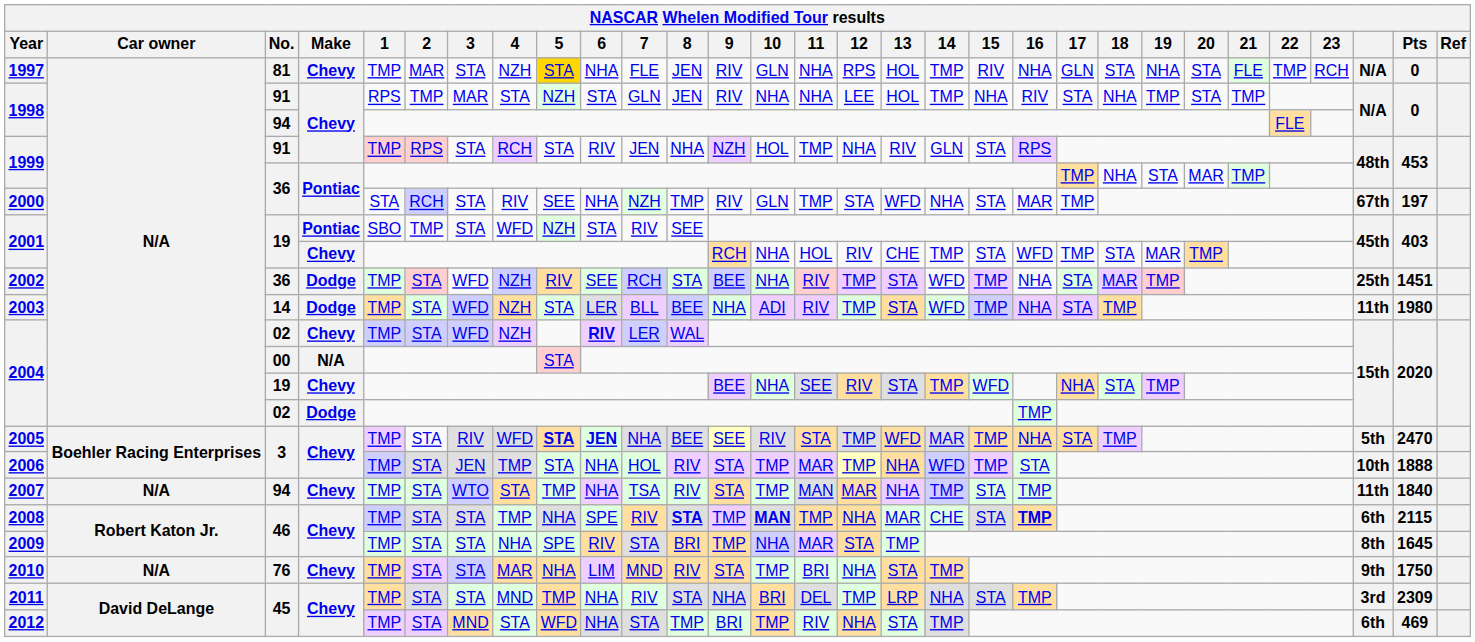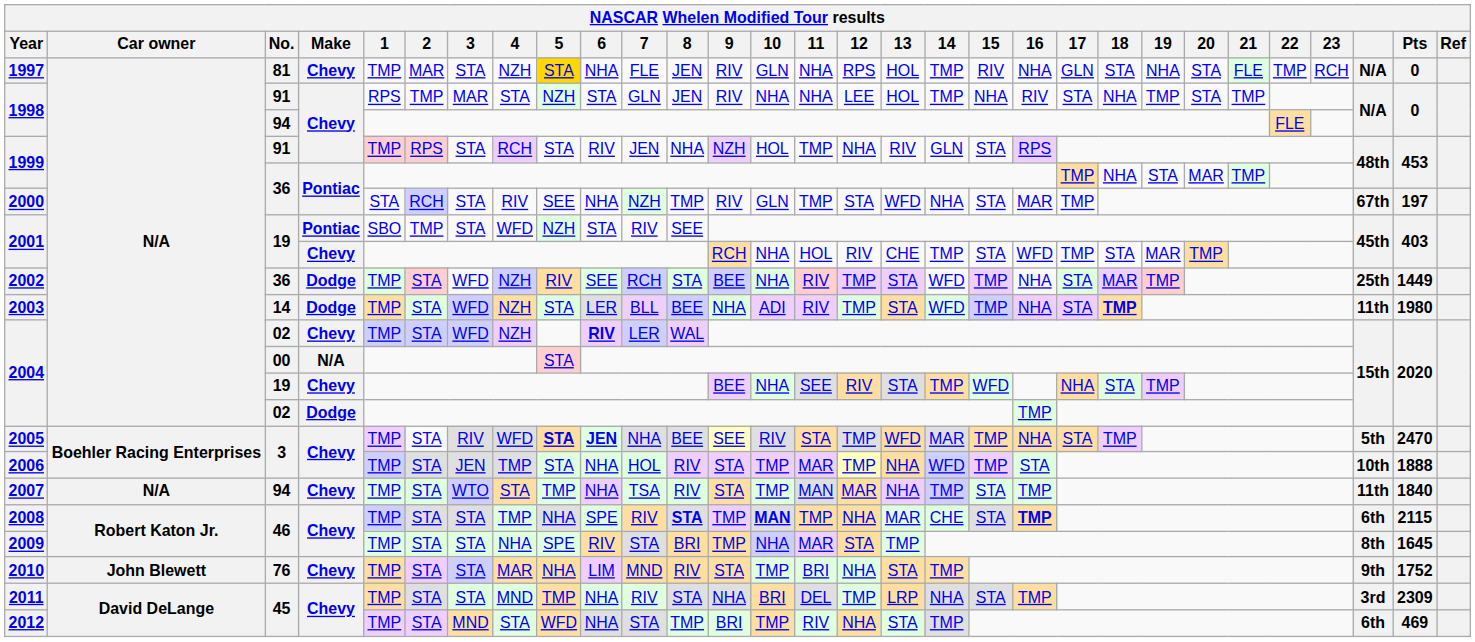 <table class="wikitable" style="text-align:center; font-size:75%">
 <tr>
 <th colspan=38><a href='#'>NASCAR</a> <a href='#'>Whelen Modified Tour</a> results</th>
 </tr>
 <tr>
 <th>Year</th>
 <th>Car owner</th>
 <th>No.</th>
 <th>Make</th>
 <th>1</th>
 <th>2</th>
 <th>3</th>
 <th>4</th>
 <th>5</th>
 <th>6</th>
 <th>7</th>
 <th>8</th>
 <th>9</th>
 <th>10</th>
 <th>11</th>
 <th>12</th>
 <th>13</th>
 <th>14</th>
 <th>15</th>
 <th>16</th>
 <th>17</th>
 <th>18</th>
 <th>19</th>
 <th>20</th>
 <th>21</th>
 <th>22</th>
 <th>23</th>
 <th></th>
 <th>Pts</th>
 <th>Ref</th>
 </tr>
 <tr>
 <th><a href='#'>1997</a></th>
 <th rowspan=14>N/A</th>
 <th>81</th>
 <th><a href='#'>Chevy</a></th>
 <td><a href='#'>TMP</a></td>
 <td><a href='#'>MAR</a></td>
 <td><a href='#'>STA</a></td>
 <td><a href='#'>NZH</a></td>
 <td style="background: gold;"><a href='#'>STA</a></td>
 <td><a href='#'>NHA</a></td>
 <td><a href='#'>FLE</a></td>
 <td><a href='#'>JEN</a></td>
 <td><a href='#'>RIV</a></td>
 <td><a href='#'>GLN</a></td>
 <td><a href='#'>NHA</a></td>
 <td><a href='#'>RPS</a></td>
 <td><a href='#'>HOL</a></td>
 <td><a href='#'>TMP</a></td>
 <td><a href='#'>RIV</a></td>
 <td><a href='#'>NHA</a></td>
 <td><a href='#'>GLN</a></td>
 <td><a href='#'>STA</a></td>
 <td><a href='#'>NHA</a></td>
 <td><a href='#'>STA</a></td>
 <td style="background:#DFFFDF;"><a href='#'>FLE</a><br></td>
 <td><a href='#'>TMP</a></td>
 <td><a href='#'>RCH</a></td>
 <th>N/A</th>
 <th>0</th>
 <th></th>
 </tr>
 <tr>
 <th rowspan=2><a href='#'>1998</a></th>
 <th>91</th>
 <th rowspan=3><a href='#'>Chevy</a></th>
 <td><a href='#'>RPS</a></td>
 <td><a href='#'>TMP</a></td>
 <td><a href='#'>MAR</a></td>
 <td><a href='#'>STA</a></td>
 <td style="background:#DFFFDF;"><a href='#'>NZH</a><br></td>
 <td><a href='#'>STA</a></td>
 <td><a href='#'>GLN</a></td>
 <td><a href='#'>JEN</a></td>
 <td><a href='#'>RIV</a></td>
 <td><a href='#'>NHA</a></td>
 <td><a href='#'>NHA</a></td>
 <td><a href='#'>LEE</a></td>
 <td><a href='#'>HOL</a></td>
 <td><a href='#'>TMP</a></td>
 <td><a href='#'>NHA</a></td>
 <td><a href='#'>RIV</a></td>
 <td><a href='#'>STA</a></td>
 <td><a href='#'>NHA</a></td>
 <td><a href='#'>TMP</a></td>
 <td><a href='#'>STA</a></td>
 <td><a href='#'>TMP</a></td>
 <td colspan=2></td>
 <th rowspan=2>N/A</th>
 <th rowspan=2>0</th>
 <th rowspan=2></th>
 </tr>
 <tr>
 <th>94</th>
 <td colspan=21></td>
 <td style="background:#FFDF9F;"><a href='#'>FLE</a><br></td>
 <td></td>
 </tr>
 <tr>
 <th rowspan=2><a href='#'>1999</a></th>
 <th>91</th>
 <td style="background:#FFCFCF;"><a href='#'>TMP</a><br></td>
 <td style="background:#FFCFCF;"><a href='#'>RPS</a><br></td>
 <td><a href='#'>STA</a></td>
 <td style="background:#EFCFFF;"><a href='#'>RCH</a><br></td>
 <td><a href='#'>STA</a></td>
 <td><a href='#'>RIV</a></td>
 <td><a href='#'>JEN</a></td>
 <td><a href='#'>NHA</a></td>
 <td style="background:#EFCFFF;"><a href='#'>NZH</a><br></td>
 <td><a href='#'>HOL</a></td>
 <td><a href='#'>TMP</a></td>
 <td><a href='#'>NHA</a></td>
 <td><a href='#'>RIV</a></td>
 <td><a href='#'>GLN</a></td>
 <td><a href='#'>STA</a></td>
 <td style="background:#EFCFFF;"><a href='#'>RPS</a><br></td>
 <td colspan=7></td>
 <th rowspan=2>48th</th>
 <th rowspan=2>453</th>
 <th rowspan=2></th>
 </tr>
 <tr>
 <th rowspan=2>36</th>
 <th rowspan=2><a href='#'>Pontiac</a></th>
 <td colspan=16></td>
 <td style="background:#FFDF9F;"><a href='#'>TMP</a><br></td>
 <td><a href='#'>NHA</a></td>
 <td><a href='#'>STA</a></td>
 <td><a href='#'>MAR</a></td>
 <td style="background:#DFFFDF;"><a href='#'>TMP</a><br></td>
 <td colspan=2></td>
 </tr>
 <tr>
 <th><a href='#'>2000</a></th>
 <td><a href='#'>STA</a></td>
 <td style="background:#CFCFFF;"><a href='#'>RCH</a><br></td>
 <td><a href='#'>STA</a></td>
 <td><a href='#'>RIV</a></td>
 <td><a href='#'>SEE</a></td>
 <td><a href='#'>NHA</a></td>
 <td style="background:#DFFFDF;"><a href='#'>NZH</a><br></td>
 <td><a href='#'>TMP</a></td>
 <td><a href='#'>RIV</a></td>
 <td><a href='#'>GLN</a></td>
 <td><a href='#'>TMP</a></td>
 <td><a href='#'>STA</a></td>
 <td><a href='#'>WFD</a></td>
 <td><a href='#'>NHA</a></td>
 <td><a href='#'>STA</a></td>
 <td><a href='#'>MAR</a></td>
 <td><a href='#'>TMP</a></td>
 <td colspan=6></td>
 <th>67th</th>
 <th>197</th>
 <th></th>
 </tr>
 <tr>
 <th rowspan=2><a href='#'>2001</a></th>
 <th rowspan=2>19</th>
 <th><a href='#'>Pontiac</a></th>
 <td><a href='#'>SBO</a></td>
 <td><a href='#'>TMP</a></td>
 <td><a href='#'>STA</a></td>
 <td><a href='#'>WFD</a></td>
 <td style="background:#DFFFDF;"><a href='#'>NZH</a><br></td>
 <td><a href='#'>STA</a></td>
 <td><a href='#'>RIV</a></td>
 <td><a href='#'>SEE</a></td>
 <td colspan=15></td>
 <th rowspan=2>45th</th>
 <th rowspan=2>403</th>
 <th rowspan=2></th>
 </tr>
 <tr>
 <th><a href='#'>Chevy</a></th>
 <td colspan=8></td>
 <td style="background:#FFDF9F;"><a href='#'>RCH</a><br></td>
 <td><a href='#'>NHA</a></td>
 <td><a href='#'>HOL</a></td>
 <td><a href='#'>RIV</a></td>
 <td><a href='#'>CHE</a></td>
 <td><a href='#'>TMP</a></td>
 <td><a href='#'>STA</a></td>
 <td><a href='#'>WFD</a></td>
 <td><a href='#'>TMP</a></td>
 <td><a href='#'>STA</a></td>
 <td><a href='#'>MAR</a></td>
 <td style="background:#FFDF9F;"><a href='#'>TMP</a><br></td>
 <td colspan=3></td>
 </tr>
 <tr>
 <th><a href='#'>2002</a></th>
 <th>36</th>
 <th><a href='#'>Dodge</a></th>
 <td style="background:#DFFFDF;"><a href='#'>TMP</a><br></td>
 <td style="background:#FFCFCF;"><a href='#'>STA</a><br></td>
 <td><a href='#'>WFD</a></td>
 <td style="background:#CFCFFF;"><a href='#'>NZH</a><br></td>
 <td style="background:#FFDF9F;"><a href='#'>RIV</a><br></td>
 <td style="background:#DFFFDF;"><a href='#'>SEE</a><br></td>
 <td style="background:#CFCFFF;"><a href='#'>RCH</a><br></td>
 <td style="background:#DFFFDF;"><a href='#'>STA</a><br></td>
 <td style="background:#CFCFFF;"><a href='#'>BEE</a><br></td>
 <td style="background:#DFFFDF;"><a href='#'>NHA</a><br></td>
 <td style="background:#FFCFCF;"><a href='#'>RIV</a><br></td>
 <td style="background:#EFCFFF;"><a href='#'>TMP</a><br></td>
 <td style="background:#EFCFFF;"><a href='#'>STA</a><br></td>
 <td><a href='#'>WFD</a></td>
 <td style="background:#EFCFFF;"><a href='#'>TMP</a><br></td>
 <td><a href='#'>NHA</a></td>
 <td style="background:#DFFFDF;"><a href='#'>STA</a><br></td>
 <td style="background:#EFCFFF;"><a href='#'>MAR</a><br></td>
 <td style="background:#FFCFCF;"><a href='#'>TMP</a><br></td>
 <td colspan=4></td>
 <th>25th</th>
-<th>1451</th>
+<th>1449</th>
 <th></th>
 </tr>
 <tr>
 <th><a href='#'>2003</a></th>
 <th>14</th>
 <th><a href='#'>Dodge</a></th>
 <td style="background:#FFDF9F;"><a href='#'>TMP</a><br></td>
 <td style="background:#DFFFDF;"><a href='#'>STA</a><br></td>
 <td style="background:#CFCFFF;"><a href='#'>WFD</a><br></td>
 <td style="background:#FFDF9F;"><a href='#'>NZH</a><br></td>
 <td style="background:#DFFFDF;"><a href='#'>STA</a><br></td>
 <td style="background:#DFDFDF;"><a href='#'>LER</a><br></td>
 <td style="background:#EFCFFF;"><a href='#'>BLL</a><br></td>
 <td style="background:#CFCFFF;"><a href='#'>BEE</a><br></td>
 <td style="background:#DFFFDF;"><a href='#'>NHA</a><br></td>
 <td style="background:#EFCFFF;"><a href='#'>ADI</a><br></td>
 <td style="background:#EFCFFF;"><a href='#'>RIV</a><br></td>
 <td style="background:#DFFFDF;"><a href='#'>TMP</a><br></td>
 <td style="background:#FFDF9F;"><a href='#'>STA</a><br></td>
 <td style="background:#DFFFDF;"><a href='#'>WFD</a><br></td>
 <td style="background:#CFCFFF;"><a href='#'>TMP</a><br></td>
 <td style="background:#EFCFFF;"><a href='#'>NHA</a><br></td>
 <td style="background:#EFCFFF;"><a href='#'>STA</a><br></td>
-<td style="background:#FFDF9F;"><a href='#'>TMP</a><br></td>
+<td style="background:#FFDF9F;"><strong><a href='#'>TMP</a><br></strong></td>
 <td colspan=5></td>
 <th>11th</th>
 <th>1980</th>
 <th></th>
 </tr>
 <tr>
 <th rowspan=4><a href='#'>2004</a></th>
 <th>02</th>
 <th><a href='#'>Chevy</a></th>
 <td style="background:#CFCFFF;"><a href='#'>TMP</a><br></td>
 <td style="background:#CFCFFF;"><a href='#'>STA</a><br></td>
 <td style="background:#CFCFFF;"><a href='#'>WFD</a><br></td>
 <td style="background:#EFCFFF;"><a href='#'>NZH</a><br></td>
 <td></td>
 <td style="background:#EFCFFF;"><strong><a href='#'>RIV</a></strong><br></td>
 <td style="background:#CFCFFF;"><a href='#'>LER</a><br></td>
 <td style="background:#EFCFFF;"><a href='#'>WAL</a><br></td>
 <td colspan=15></td>
 <th rowspan=4>15th</th>
 <th rowspan=4>2020</th>
 <th rowspan=4></th>
 </tr>
 <tr>
 <th>00</th>
 <th>N/A</th>
 <td colspan=4></td>
 <td style="background:#FFCFCF;"><a href='#'>STA</a><br></td>
 <td colspan=18></td>
 </tr>
 <tr>
 <th>19</th>
 <th><a href='#'>Chevy</a></th>
 <td colspan=8></td>
 <td style="background:#EFCFFF;"><a href='#'>BEE</a><br></td>
 <td style="background:#DFFFDF;"><a href='#'>NHA</a><br></td>
 <td style="background:#DFDFDF;"><a href='#'>SEE</a><br></td>
 <td style="background:#FFDF9F;"><a href='#'>RIV</a><br></td>
 <td style="background:#DFDFDF;"><a href='#'>STA</a><br></td>
 <td style="background:#FFDF9F;"><a href='#'>TMP</a><br></td>
 <td style="background:#DFFFDF;"><a href='#'>WFD</a><br></td>
 <td></td>
 <td style="background:#FFDF9F;"><a href='#'>NHA</a><br></td>
 <td style="background:#DFFFDF;"><a href='#'>STA</a><br></td>
 <td style="background:#EFCFFF;"><a href='#'>TMP</a><br></td>
 <td colspan=4></td>
 </tr>
 <tr>
 <th>02</th>
 <th><a href='#'>Dodge</a></th>
 <td colspan=15></td>
 <td style="background:#DFFFDF;"><a href='#'>TMP</a><br></td>
 <td colspan=7></td>
 </tr>
 <tr>
 <th><a href='#'>2005</a></th>
 <th rowspan=2>Boehler Racing Enterprises</th>
 <th rowspan=2>3</th>
 <th rowspan=2><a href='#'>Chevy</a></th>
 <td style="background:#EFCFFF;"><a href='#'>TMP</a><br></td>
 <td><a href='#'>STA</a></td>
 <td style="background:#DFDFDF;"><a href='#'>RIV</a><br></td>
 <td style="background:#DFDFDF;"><a href='#'>WFD</a><br></td>
 <td style="background:#FFDF9F;"><strong><a href='#'>STA</a></strong><br></td>
 <td style="background:#DFFFDF;"><strong><a href='#'>JEN</a></strong><br></td>
 <td style="background:#DFDFDF;"><a href='#'>NHA</a><br></td>
 <td style="background:#DFDFDF;"><a href='#'>BEE</a><br></td>
 <td style="background:#FFFFBF;"><a href='#'>SEE</a><br></td>
 <td style="background:#DFDFDF;"><a href='#'>RIV</a><br></td>
 <td style="background:#FFDF9F;"><a href='#'>STA</a><br></td>
 <td style="background:#DFDFDF;"><a href='#'>TMP</a><br></td>
 <td style="background:#FFDF9F;"><a href='#'>WFD</a><br></td>
 <td style="background:#DFDFDF;"><a href='#'>MAR</a><br></td>
 <td style="background:#FFDF9F;"><a href='#'>TMP</a><br></td>
 <td style="background:#FFDF9F;"><a href='#'>NHA</a><br></td>
 <td style="background:#FFDF9F;"><a href='#'>STA</a><br></td>
 <td style="background:#EFCFFF;"><a href='#'>TMP</a><br></td>
 <td colspan=5></td>
 <th>5th</th>
 <th>2470</th>
 <th></th>
 </tr>
 <tr>
 <th><a href='#'>2006</a></th>
 <td style="background:#CFCFFF;"><a href='#'>TMP</a><br></td>
 <td style="background:#DFDFDF;"><a href='#'>STA</a><br></td>
 <td style="background:#DFDFDF;"><a href='#'>JEN</a><br></td>
 <td style="background:#DFDFDF;"><a href='#'>TMP</a><br></td>
 <td style="background:#DFFFDF;"><a href='#'>STA</a><br></td>
 <td style="background:#DFFFDF;"><a href='#'>NHA</a><br></td>
 <td style="background:#DFFFDF;"><a href='#'>HOL</a><br></td>
 <td style="background:#EFCFFF;"><a href='#'>RIV</a><br></td>
 <td style="background:#EFCFFF;"><a href='#'>STA</a><br></td>
 <td style="background:#EFCFFF;"><a href='#'>TMP</a><br></td>
 <td style="background:#EFCFFF;"><a href='#'>MAR</a><br></td>
 <td style="background:#FFFFBF;"><a href='#'>TMP</a><br></td>
 <td style="background:#FFDF9F;"><a href='#'>NHA</a><br></td>
 <td style="background:#CFCFFF;"><a href='#'>WFD</a><br></td>
 <td style="background:#EFCFFF;"><a href='#'>TMP</a><br></td>
 <td style="background:#DFFFDF;"><a href='#'>STA</a><br></td>
 <td colspan=7></td>
 <th>10th</th>
 <th>1888</th>
 <th></th>
 </tr>
 <tr>
 <th><a href='#'>2007</a></th>
 <th>N/A</th>
 <th>94</th>
 <th><a href='#'>Chevy</a></th>
 <td style="background:#DFFFDF;"><a href='#'>TMP</a><br></td>
 <td style="background:#DFFFDF;"><a href='#'>STA</a><br></td>
 <td style="background:#CFCFFF;"><a href='#'>WTO</a><br></td>
 <td style="background:#FFDF9F;"><a href='#'>STA</a><br></td>
 <td style="background:#DFFFDF;"><a href='#'>TMP</a><br></td>
 <td style="background:#EFCFFF;"><a href='#'>NHA</a><br></td>
 <td style="background:#DFFFDF;"><a href='#'>TSA</a><br></td>
 <td style="background:#DFFFDF;"><a href='#'>RIV</a><br></td>
 <td style="background:#FFDF9F;"><a href='#'>STA</a><br></td>
 <td style="background:#DFFFDF;"><a href='#'>TMP</a><br></td>
 <td style="background:#DFDFDF;"><a href='#'>MAN</a><br></td>
 <td style="background:#FFDF9F;"><a href='#'>MAR</a><br></td>
 <td style="background:#EFCFFF;"><a href='#'>NHA</a><br></td>
 <td style="background:#CFCFFF;"><a href='#'>TMP</a><br></td>
 <td style="background:#DFFFDF;"><a href='#'>STA</a><br></td>
 <td style="background:#DFFFDF;"><a href='#'>TMP</a><br></td>
 <td colspan=7></td>
 <th>11th</th>
 <th>1840</th>
 <th></th>
 </tr>
 <tr>
 <th><a href='#'>2008</a></th>
 <th rowspan=2>Robert Katon Jr.</th>
 <th rowspan=2>46</th>
 <th rowspan=2><a href='#'>Chevy</a></th>
 <td style="background:#CFCFFF;"><a href='#'>TMP</a><br></td>
 <td style="background:#DFDFDF;"><a href='#'>STA</a><br></td>
 <td style="background:#DFDFDF;"><a href='#'>STA</a><br></td>
 <td style="background:#DFFFDF;"><a href='#'>TMP</a><br></td>
 <td style="background:#DFDFDF;"><a href='#'>NHA</a><br></td>
 <td style="background:#DFFFDF;"><a href='#'>SPE</a><br></td>
 <td style="background:#FFDF9F;"><a href='#'>RIV</a><br></td>
 <td style="background:#DFDFDF;"><strong><a href='#'>STA</a></strong><br></td>
 <td style="background:#EFCFFF;"><a href='#'>TMP</a><br></td>
 <td style="background:#DFDFDF;"><strong><a href='#'>MAN</a></strong><br></td>
 <td style="background:#FFDF9F;"><a href='#'>TMP</a><br></td>
 <td style="background:#FFDF9F;"><a href='#'>NHA</a><br></td>
 <td style="background:#DFFFDF;"><a href='#'>MAR</a><br></td>
 <td style="background:#DFFFDF;"><a href='#'>CHE</a><br></td>
 <td style="background:#DFDFDF;"><a href='#'>STA</a><br></td>
 <td style="background:#FFDF9F;"><strong><a href='#'>TMP</a></strong><br></td>
 <td colspan=7></td>
 <th>6th</th>
 <th>2115</th>
 <th></th>
 </tr>
 <tr>
 <th><a href='#'>2009</a></th>
 <td style="background:#DFFFDF;"><a href='#'>TMP</a><br></td>
 <td style="background:#DFFFDF;"><a href='#'>STA</a><br></td>
 <td style="background:#DFFFDF;"><a href='#'>STA</a><br></td>
 <td style="background:#DFFFDF;"><a href='#'>NHA</a><br></td>
 <td style="background:#DFFFDF;"><a href='#'>SPE</a><br></td>
 <td style="background:#FFDF9F;"><a href='#'>RIV</a><br></td>
 <td style="background:#DFDFDF;"><a href='#'>STA</a><br></td>
 <td style="background:#FFDF9F;"><a href='#'>BRI</a><br></td>
 <td style="background:#FFDF9F;"><a href='#'>TMP</a><br></td>
 <td style="background:#CFCFFF;"><a href='#'>NHA</a><br></td>
 <td style="background:#EFCFFF;"><a href='#'>MAR</a><br></td>
 <td style="background:#FFDF9F;"><a href='#'>STA</a><br></td>
 <td style="background:#DFFFDF;"><a href='#'>TMP</a><br></td>
 <td colspan=10></td>
 <th>8th</th>
 <th>1645</th>
 <th></th>
 </tr>
 <tr>
 <th><a href='#'>2010</a></th>
-<th>N/A</th>
+<th>John Blewett</th>
 <th>76</th>
 <th><a href='#'>Chevy</a></th>
 <td style="background:#FFDF9F;"><a href='#'>TMP</a><br></td>
 <td style="background:#EFCFFF;"><a href='#'>STA</a><br></td>
 <td style="background:#CFCFFF;"><a href='#'>STA</a><br></td>
 <td style="background:#FFDF9F;"><a href='#'>MAR</a><br></td>
 <td style="background:#FFDF9F;"><a href='#'>NHA</a><br></td>
 <td style="background:#EFCFFF;"><a href='#'>LIM</a><br></td>
 <td style="background:#FFDF9F;"><a href='#'>MND</a><br></td>
 <td style="background:#FFDF9F;"><a href='#'>RIV</a><br></td>
 <td style="background:#FFDF9F;"><a href='#'>STA</a><br></td>
 <td style="background:#DFFFDF;"><a href='#'>TMP</a><br></td>
 <td style="background:#DFFFDF;"><a href='#'>BRI</a><br></td>
 <td style="background:#DFFFDF;"><a href='#'>NHA</a><br></td>
 <td style="background:#FFDF9F;"><a href='#'>STA</a><br></td>
 <td style="background:#FFDF9F;"><a href='#'>TMP</a><br></td>
 <td colspan=9></td>
 <th>9th</th>
-<th>1750</th>
+<th>1752</th>
 <th></th>
 </tr>
 <tr>
 <th><a href='#'>2011</a></th>
 <th rowspan=2>David DeLange</th>
 <th rowspan=2>45</th>
 <th rowspan=2><a href='#'>Chevy</a></th>
 <td style="background:#FFDF9F;"><a href='#'>TMP</a><br></td>
 <td style="background:#DFDFDF;"><a href='#'>STA</a><br></td>
 <td style="background:#DFFFDF;"><a href='#'>STA</a><br></td>
 <td style="background:#DFFFDF;"><a href='#'>MND</a><br></td>
 <td style="background:#FFDF9F;"><a href='#'>TMP</a><br></td>
 <td style="background:#DFFFDF;"><a href='#'>NHA</a><br></td>
 <td style="background:#DFFFDF;"><a href='#'>RIV</a><br></td>
 <td style="background:#DFDFDF;"><a href='#'>STA</a><br></td>
 <td style="background:#DFDFDF;"><a href='#'>NHA</a><br></td>
 <td style="background:#FFDF9F;"><a href='#'>BRI</a><br></td>
 <td style="background:#DFDFDF;"><a href='#'>DEL</a><br></td>
 <td style="background:#DFFFDF;"><a href='#'>TMP</a><br></td>
 <td style="background:#FFDF9F;"><a href='#'>LRP</a><br></td>
 <td style="background:#DFDFDF;"><a href='#'>NHA</a><br></td>
 <td style="background:#DFDFDF;"><a href='#'>STA</a><br></td>
 <td style="background:#FFDF9F;"><a href='#'>TMP</a><br></td>
 <td colspan=7></td>
 <th>3rd</th>
 <th>2309</th>
 <th></th>
 </tr>
 <tr>
 <th><a href='#'>2012</a></th>
 <td style="background:#EFCFFF;"><a href='#'>TMP</a><br></td>
 <td style="background:#EFCFFF;"><a href='#'>STA</a><br></td>
 <td style="background:#FFDF9F;"><a href='#'>MND</a><br></td>
 <td style="background:#DFFFDF;"><a href='#'>STA</a><br></td>
 <td style="background:#FFDF9F;"><a href='#'>WFD</a><br></td>
 <td style="background:#DFDFDF;"><a href='#'>NHA</a><br></td>
 <td style="background:#DFDFDF;"><a href='#'>STA</a><br></td>
 <td style="background:#DFFFDF;"><a href='#'>TMP</a><br></td>
 <td style="background:#DFFFDF;"><a href='#'>BRI</a><br></td>
 <td style="background:#FFDF9F;"><a href='#'>TMP</a><br></td>
 <td style="background:#DFFFDF;"><a href='#'>RIV</a><br></td>
 <td style="background:#FFDF9F;"><a href='#'>NHA</a><br></td>
 <td style="background:#DFFFDF;"><a href='#'>STA</a><br></td>
 <td style="background:#DFDFDF;"><a href='#'>TMP</a><br></td>
 <td colspan=9></td>
 <th>6th</th>
 <th>469</th>
 <th></th>
 </tr>
 </table>
